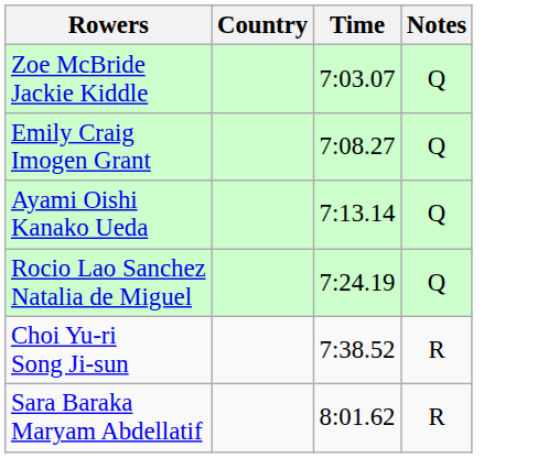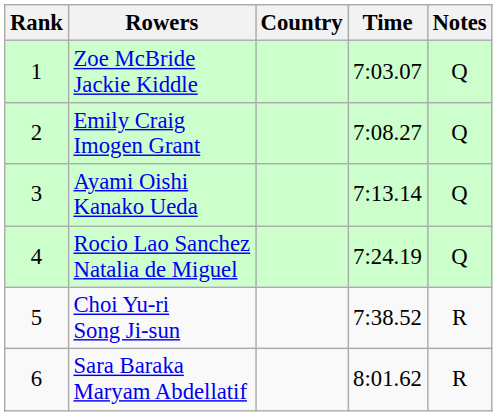 <table class="wikitable" style="text-align:center">
 <tr>
+<th>Rank</th>
 <th>Rowers</th>
 <th>Country</th>
 <th>Time</th>
 <th>Notes</th>
 </tr>
 <tr bgcolor=ccffcc>
+<td>1</td>
 <td align="left"><a href='#'>Zoe McBride</a><br><a href='#'>Jackie Kiddle</a></td>
 <td align="left"></td>
 <td>7:03.07</td>
 <td>Q</td>
 </tr>
 <tr bgcolor=ccffcc>
+<td>2</td>
 <td align="left"><a href='#'>Emily Craig</a><br><a href='#'>Imogen Grant</a></td>
 <td align="left"></td>
 <td>7:08.27</td>
 <td>Q</td>
 </tr>
 <tr bgcolor=ccffcc>
+<td>3</td>
 <td align="left"><a href='#'>Ayami Oishi</a><br><a href='#'>Kanako Ueda</a></td>
 <td align="left"></td>
 <td>7:13.14</td>
 <td>Q</td>
 </tr>
 <tr bgcolor=ccffcc>
+<td>4</td>
 <td align="left"><a href='#'>Rocio Lao Sanchez</a><br><a href='#'>Natalia de Miguel</a></td>
 <td align="left"></td>
 <td>7:24.19</td>
 <td>Q</td>
 </tr>
 <tr>
+<td>5</td>
 <td align="left"><a href='#'>Choi Yu-ri</a><br><a href='#'>Song Ji-sun</a></td>
 <td align="left"></td>
 <td>7:38.52</td>
 <td>R</td>
 </tr>
 <tr>
+<td>6</td>
 <td align="left"><a href='#'>Sara Baraka</a><br><a href='#'>Maryam Abdellatif</a></td>
 <td align="left"></td>
 <td>8:01.62</td>
 <td>R</td>
 </tr>
 </table>
